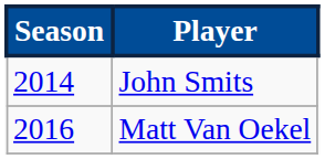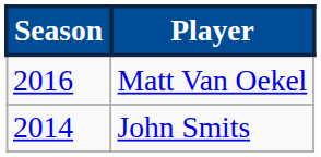 <table class="wikitable">
 <tr>
 <th style="background:#004c97; color:#FFFFFF; border: 2px solid #0d2340;" scope="col">Season</th>
 <th style="background:#004c97; color:#FFFFFF; border: 2px solid #0d2340;" scope="col">Player</th>
 </tr>
 <tr>
+<td><a href='#'>2016</a></td>
+<td> <a href='#'>Matt Van Oekel</a></td>
+</tr>
+<tr>
 <td><a href='#'>2014</a></td>
 <td> <a href='#'>John Smits</a></td>
 </tr>
-<tr>
-<td><a href='#'>2016</a></td>
-<td> <a href='#'>Matt Van Oekel</a></td>
-</tr>
 </table>
